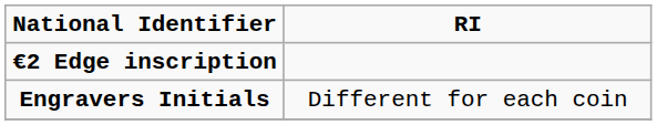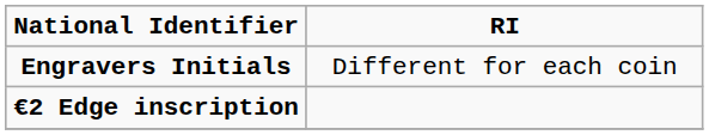 <table class="wikitable" style="text-align: center;">
 <tr>
 <td width=150px><strong>National Identifier</strong></td>
 <td width=200px><strong>RI</strong></td>
 </tr>
 <tr>
+<td><strong>Engravers Initials</strong></td>
+<td>Different for each coin</td>
+</tr>
+<tr>
 <td><strong>€2 Edge inscription</strong></td>
 <td></td>
 </tr>
 <tr>
-<td><strong>Engravers Initials</strong></td>
-<td>Different for each coin</td>
-</tr>
-<tr>
 </tr>
 </table>
